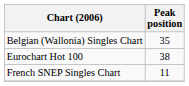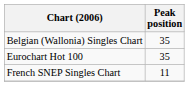 <table class="wikitable sortable">
 <tr>
 <th>Chart (2006)</th>
 <th>Peak<br>position</th>
 </tr>
 <tr>
 <td>Belgian (Wallonia) Singles Chart</td>
 <td align="center">35</td>
 </tr>
 <tr>
 <td>Eurochart Hot 100</td>
-<td align="center">38</td>
+<td align="center">35</td>
 </tr>
 <tr>
 <td>French SNEP Singles Chart</td>
 <td align="center">11</td>
 </tr>
 <tr>
 </tr>
 </table>
